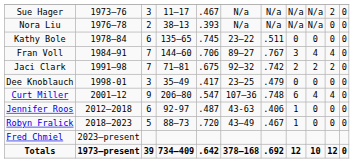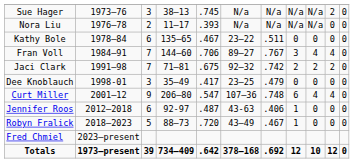 <table class="wikitable sortable" style="color:black;">
 <tr>
 </tr>
 <tr style="text-align:center;">
 <td>Sue Hager</td>
 <td>1973–76</td>
 <td>3</td>
-<td>11–17</td>
-<td>.467</td>
+<td>38–13</td>
+<td>.745</td>
 <td>N/a</td>
 <td>N/a</td>
 <td>N/a</td>
 <td>N/a</td>
 <td>2</td>
 <td>0</td>
 </tr>
 <tr style="text-align:center;">
 <td>Nora Liu</td>
 <td>1976–78</td>
 <td>2</td>
-<td>38–13</td>
+<td>11–17</td>
 <td>.393</td>
 <td>N/a</td>
 <td>N/a</td>
 <td>N/a</td>
 <td>N/a</td>
 <td>0</td>
 <td>0</td>
 </tr>
 <tr style="text-align:center;">
 <td>Kathy Bole</td>
 <td>1978–84</td>
 <td>6</td>
 <td>135–65</td>
-<td>.745</td>
+<td>.467</td>
 <td>23–22</td>
 <td>.511</td>
 <td>0</td>
 <td>0</td>
 <td>0</td>
 <td>0</td>
 </tr>
 <tr style="text-align:center;">
 <td>Fran Voll</td>
 <td>1984–91</td>
 <td>7</td>
 <td>144–60</td>
 <td>.706</td>
 <td>89–27</td>
 <td>.767</td>
 <td>3</td>
 <td>4</td>
 <td>4</td>
 <td>0</td>
 </tr>
 <tr style="text-align:center;">
 <td>Jaci Clark</td>
 <td>1991–98</td>
 <td>7</td>
 <td>71–81</td>
 <td>.675</td>
 <td>92–32</td>
 <td>.742</td>
 <td>2</td>
 <td>2</td>
 <td>2</td>
 <td>0</td>
 </tr>
 <tr style="text-align:center;">
 <td>Dee Knoblauch</td>
 <td>1998-01</td>
 <td>3</td>
 <td>35–49</td>
 <td>.417</td>
 <td>23–25</td>
 <td>.479</td>
 <td>0</td>
 <td>0</td>
 <td>0</td>
 <td>0</td>
 </tr>
 <tr style="text-align:center;">
 <td><a href='#'>Curt Miller</a></td>
 <td>2001–12</td>
 <td>9</td>
 <td>206–80</td>
 <td>.547</td>
 <td>107–36</td>
 <td>.748</td>
 <td>6</td>
 <td>4</td>
 <td>4</td>
 <td>0</td>
 </tr>
 <tr style="text-align:center;">
 <td><a href='#'>Jennifer Roos</a></td>
 <td>2012–2018</td>
 <td>6</td>
 <td>92-97</td>
 <td>.487</td>
 <td>43-63</td>
 <td>.406</td>
 <td>1</td>
 <td>0</td>
 <td>0</td>
 <td>0</td>
 </tr>
 <tr style="text-align:center;">
 <td><a href='#'>Robyn Fralick</a></td>
 <td>2018–2023</td>
 <td>5</td>
 <td>88–73</td>
 <td>.720</td>
 <td>43–49</td>
 <td>.467</td>
 <td>1</td>
 <td>0</td>
 <td>0</td>
 <td>0</td>
 </tr>
 <tr>
 <td><a href='#'>Fred Chmiel</a></td>
 <td>2023–present</td>
 <td></td>
 <td></td>
 <td></td>
 <td></td>
 <td></td>
 <td></td>
 <td></td>
 <td></td>
 <td></td>
 </tr>
 <tr style="text-align:center;">
 <td><strong>Totals</strong></td>
 <td><strong>1973–present</strong></td>
 <td><strong>39</strong></td>
 <td><strong>734–409</strong></td>
 <td><strong>.642</strong></td>
 <td><strong>378–168</strong></td>
 <td><strong>.692</strong></td>
 <td><strong>12</strong></td>
 <td><strong>10</strong></td>
 <td><strong>12</strong></td>
 <td><strong>0</strong></td>
 </tr>
 </table>
